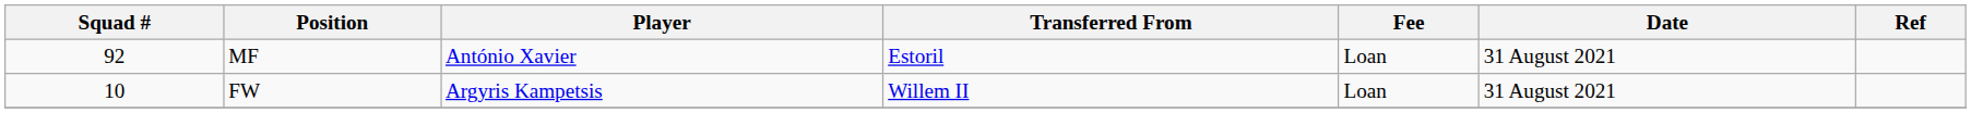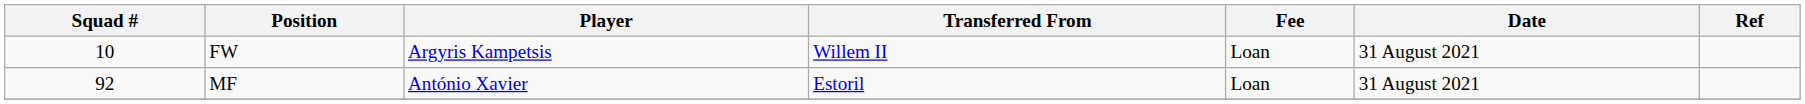 <table class="wikitable sortable" style="width:90%; text-align:center; font-size:95%; text-align:left;">
 <tr>
 <th><strong>Squad #</strong></th>
 <th><strong>Position</strong></th>
 <th><strong>Player</strong></th>
 <th><strong>Transferred From</strong></th>
 <th><strong>Fee</strong></th>
 <th><strong>Date</strong></th>
 <th><strong>Ref</strong></th>
+</tr>
+<tr>
+<td align="center">10</td>
+<td>FW</td>
+<td> <a href='#'>Argyris Kampetsis</a></td>
+<td> <a href='#'>Willem II</a></td>
+<td>Loan</td>
+<td>31 August 2021</td>
+<td></td>
 </tr>
 <tr ->
 <td align="center">92</td>
 <td>MF</td>
 <td> <a href='#'>António Xavier</a></td>
 <td> <a href='#'>Estoril</a></td>
 <td>Loan</td>
 <td>31 August 2021</td>
 <td></td>
 </tr>
 <tr>
-<td align="center">10</td>
-<td>FW</td>
-<td> <a href='#'>Argyris Kampetsis</a></td>
-<td> <a href='#'>Willem II</a></td>
-<td>Loan</td>
-<td>31 August 2021</td>
-<td></td>
-</tr>
-<tr>
 </tr>
 </table>
